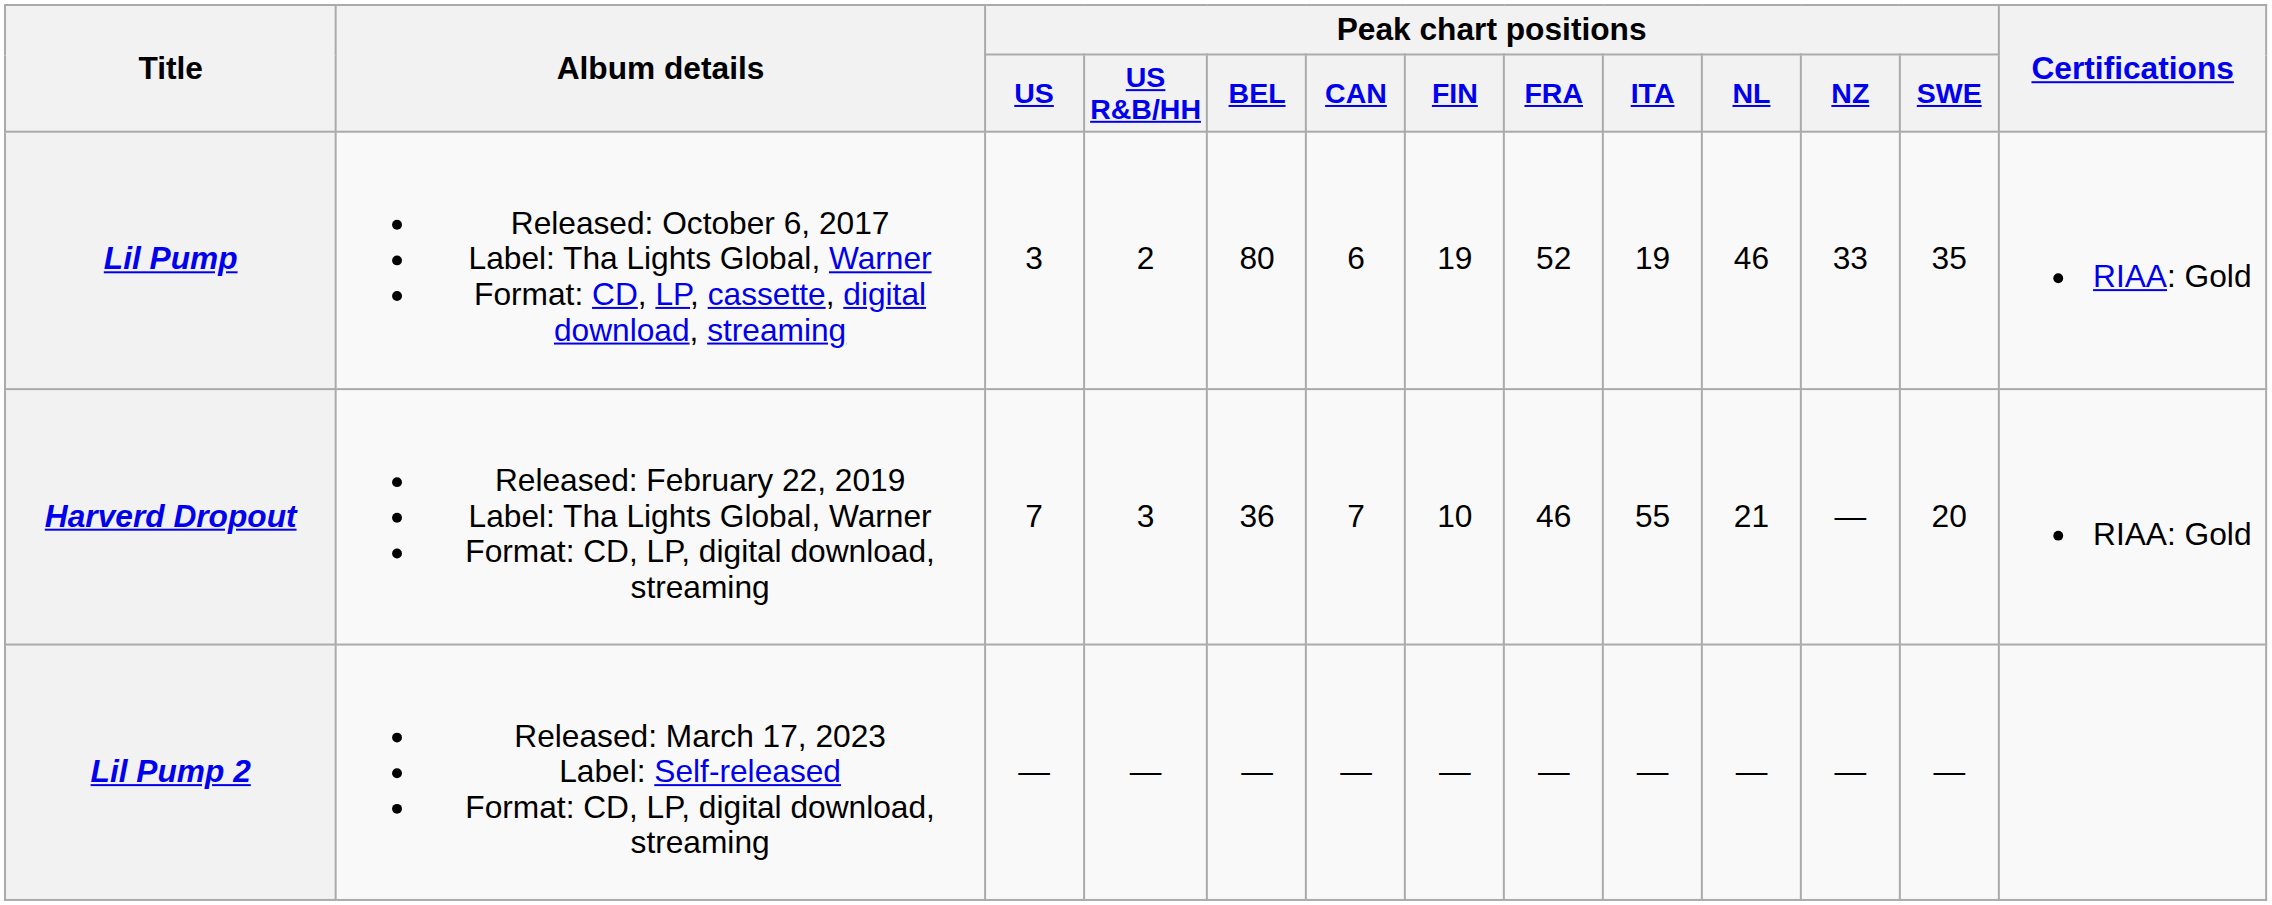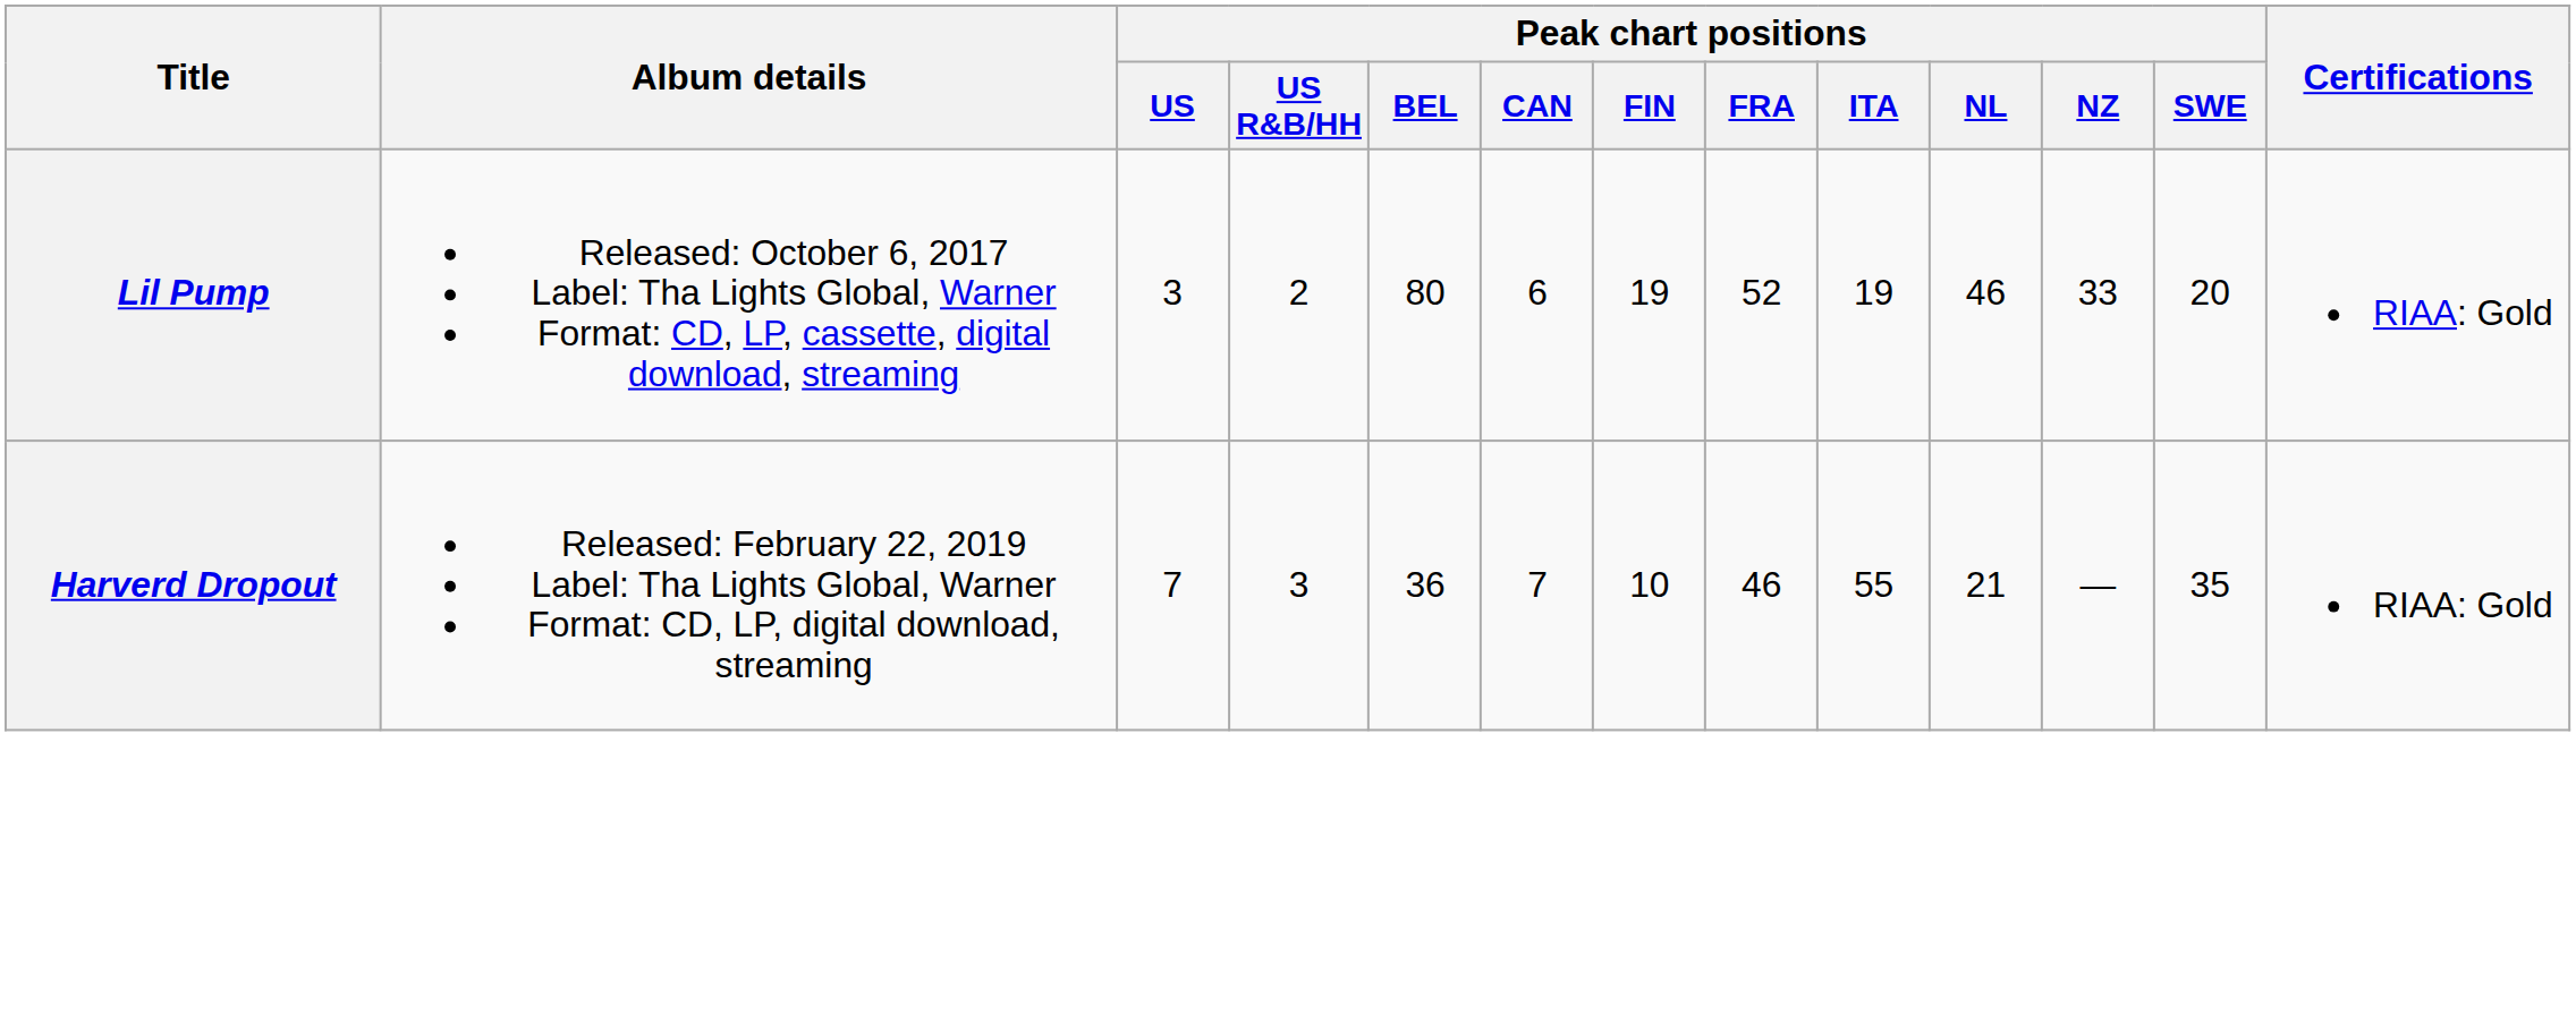 <table class="wikitable plainrowheaders" style="text-align:center;">
 <tr>
 <th scope="col" rowspan="2" style="width:10em;">Title</th>
 <th scope="col" rowspan="2" style="width:20em;">Album details</th>
 <th scope="col" colspan="10">Peak chart positions</th>
 <th scope="col" rowspan="2" style="width:8em;"><a href='#'>Certifications</a></th>
 </tr>
 <tr>
 <th scope="col" style="width:3em;font-size:90%;"><a href='#'>US</a><br></th>
 <th scope="col" style="width:3em;font-size:90%;"><a href='#'>US<br>R&B/HH</a><br></th>
 <th scope="col" style="width:3em;font-size:90%;"><a href='#'>BEL</a><br></th>
 <th scope="col" style="width:3em;font-size:90%;"><a href='#'>CAN</a><br></th>
 <th scope="col" style="width:3em;font-size:90%;"><a href='#'>FIN</a><br></th>
 <th scope="col" style="width:3em;font-size:90%;"><a href='#'>FRA</a><br></th>
 <th scope="col" style="width:3em;font-size:90%;"><a href='#'>ITA</a><br></th>
 <th scope="col" style="width:3em;font-size:90%;"><a href='#'>NL</a><br></th>
 <th scope="col" style="width:3em;font-size:90%;"><a href='#'>NZ</a><br></th>
 <th scope="col" style="width:3em;font-size:90%;"><a href='#'>SWE</a><br></th>
 </tr>
 <tr>
 <th scope="row"><em><a href='#'>Lil Pump</a></em></th>
 <td><br><ul><li>Released: October 6, 2017</li><li>Label: Tha Lights Global, <a href='#'>Warner</a></li><li>Format: <a href='#'>CD</a>, <a href='#'>LP</a>, <a href='#'>cassette</a>, <a href='#'>digital download</a>, <a href='#'>streaming</a></li></ul></td>
 <td>3</td>
 <td>2</td>
 <td>80</td>
 <td>6</td>
 <td>19</td>
 <td>52</td>
 <td>19</td>
 <td>46</td>
 <td>33</td>
-<td>35</td>
+<td>20</td>
 <td><br><ul><li><a href='#'>RIAA</a>: Gold</li></ul></td>
 </tr>
 <tr>
 <th scope="row"><em><a href='#'>Harverd Dropout</a></em></th>
 <td><br><ul><li>Released: February 22, 2019</li><li>Label: Tha Lights Global, Warner</li><li>Format: CD, LP, digital download, streaming</li></ul></td>
 <td>7</td>
 <td>3</td>
 <td>36</td>
 <td>7</td>
 <td>10</td>
 <td>46</td>
 <td>55</td>
 <td>21</td>
 <td>—</td>
-<td>20</td>
+<td>35</td>
 <td><br><ul><li>RIAA: Gold</li></ul></td>
 </tr>
-<tr>
-<th scope="row"><em><a href='#'>Lil Pump 2</a></em></th>
-<td><br><ul><li>Released: March 17, 2023</li><li>Label: <a href='#'>Self-released</a></li><li>Format: CD, LP, digital download, streaming</li></ul></td>
-<td>—</td>
-<td>—</td>
-<td>—</td>
-<td>—</td>
-<td>—</td>
-<td>—</td>
-<td>—</td>
-<td>—</td>
-<td>—</td>
-<td>—</td>
-<td></td>
-</tr>
 </table>
